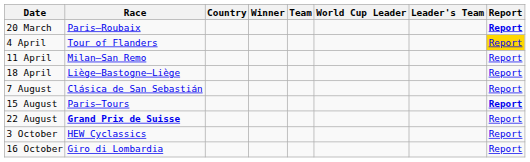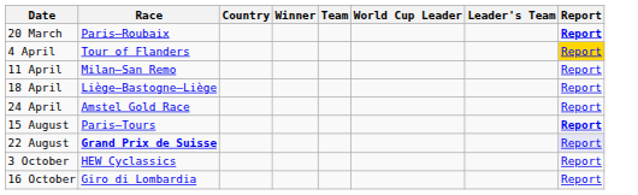 <table class="wikitable">
 <tr>
 <th>Date</th>
 <th>Race</th>
 <th>Country</th>
 <th>Winner</th>
 <th>Team</th>
 <th>World Cup Leader </th>
 <th>Leader's Team</th>
 <th>Report</th>
 </tr>
 <tr>
 <td>20 March</td>
 <td><a href='#'>Paris–Roubaix</a></td>
 <td></td>
 <td></td>
 <td></td>
 <td></td>
 <td></td>
 <td><strong><a href='#'>Report</a></strong></td>
 </tr>
 <tr>
 <td>4 April</td>
 <td><a href='#'>Tour of Flanders</a></td>
 <td></td>
 <td></td>
 <td></td>
 <td></td>
 <td></td>
 <td style="background: gold;"><a href='#'>Report</a></td>
 </tr>
 <tr>
 <td>11 April</td>
 <td><a href='#'>Milan–San Remo</a></td>
 <td></td>
 <td></td>
 <td></td>
 <td></td>
 <td></td>
 <td><a href='#'>Report</a></td>
 </tr>
 <tr>
 <td>18 April</td>
 <td><a href='#'>Liège–Bastogne–Liège</a></td>
 <td></td>
 <td></td>
 <td></td>
 <td></td>
 <td></td>
 <td><a href='#'>Report</a></td>
 </tr>
 <tr>
-<td>7 August</td>
-<td><a href='#'>Clásica de San Sebastián</a></td>
+<td>24 April</td>
+<td><a href='#'>Amstel Gold Race</a></td>
 <td></td>
 <td></td>
 <td></td>
 <td></td>
 <td></td>
 <td><a href='#'>Report</a></td>
 </tr>
 <tr>
 <td>15 August</td>
 <td><a href='#'>Paris–Tours</a></td>
 <td></td>
 <td></td>
 <td></td>
 <td></td>
 <td></td>
 <td><strong><a href='#'>Report</a></strong></td>
 </tr>
 <tr>
 <td>22 August</td>
 <td><strong><a href='#'>Grand Prix de Suisse</a></strong></td>
 <td></td>
 <td></td>
 <td></td>
 <td></td>
 <td></td>
-<td><a href='#'>Report</a></td>
+<td style="background: lavender;"><a href='#'>Report</a></td>
 </tr>
 <tr>
 <td>3 October</td>
 <td><a href='#'>HEW Cyclassics</a></td>
 <td></td>
 <td></td>
 <td></td>
 <td></td>
 <td></td>
 <td><a href='#'>Report</a></td>
 </tr>
 <tr>
 <td>16 October</td>
 <td><a href='#'>Giro di Lombardia</a></td>
 <td></td>
 <td></td>
 <td></td>
 <td></td>
 <td></td>
 <td><a href='#'>Report</a></td>
 </tr>
 </table>
